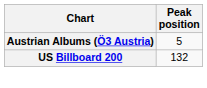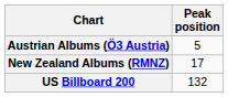 <table class="wikitable sortable plainrowheaders">
 <tr>
 <th scope="col">Chart</th>
 <th scope="col">Peak<br>position</th>
 </tr>
 <tr>
 <th scope="row">Austrian Albums (<a href='#'>Ö3 Austria</a>)<br></th>
 <td align="center">5</td>
 </tr>
 <tr>
+<th scope="row">New Zealand Albums (<a href='#'>RMNZ</a>)</th>
+<td align="center">17</td>
+</tr>
+<tr>
 <th scope="row">US <a href='#'>Billboard 200</a></th>
 <td align="center">132</td>
 </tr>
 </table>
